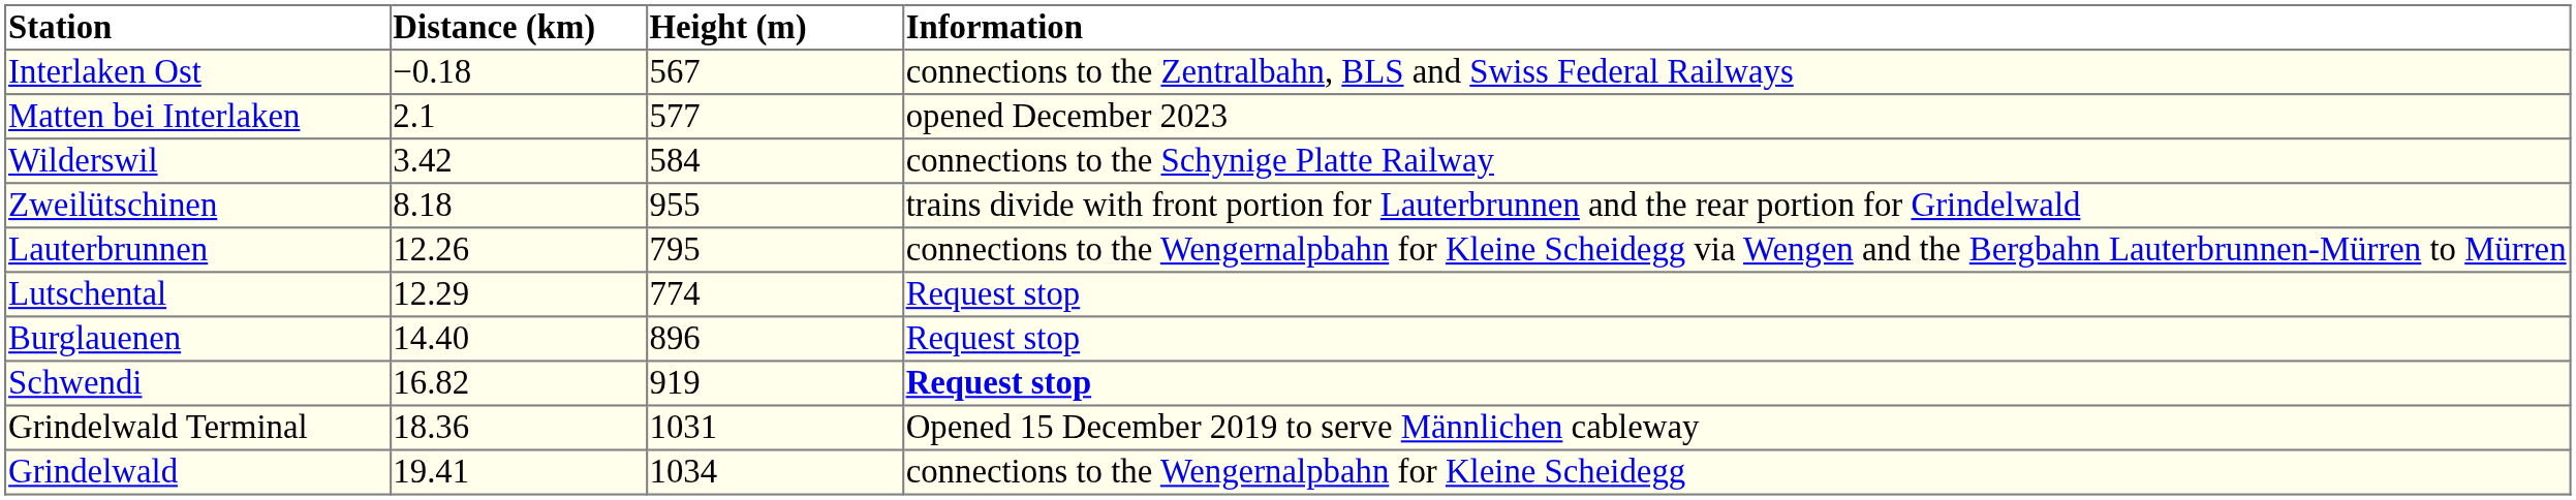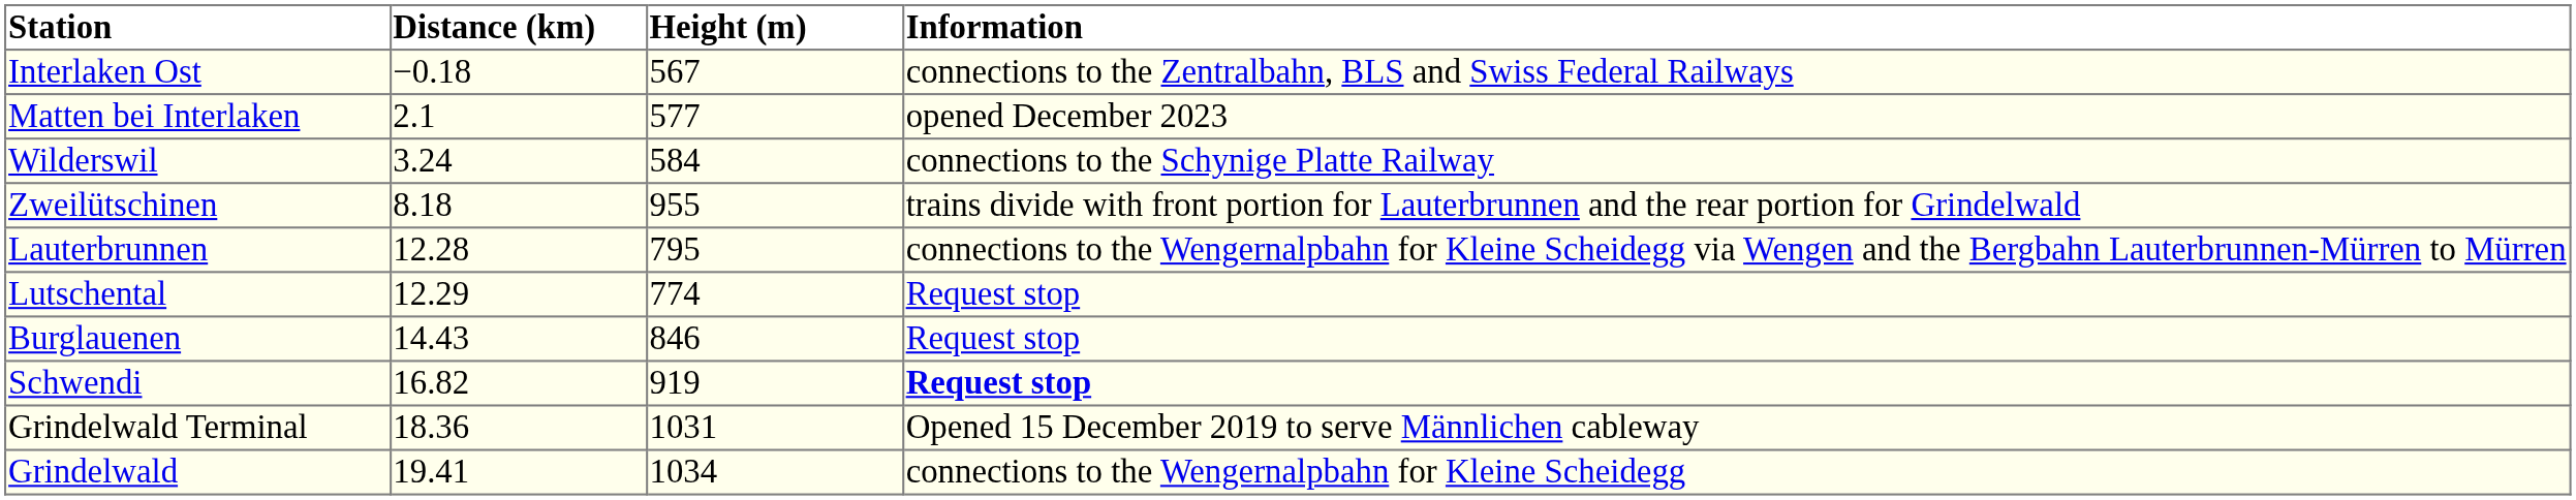 <table border=1 style="border-collapse: collapse">
 <tr align=left>
 <th width="15%">Station</th>
 <th width="10%">Distance (km)</th>
 <th width="10%">Height (m)</th>
 <th width="65%">Information</th>
 </tr>
 <tr valign=top bgcolor="#ffffec">
 <td><a href='#'>Interlaken Ost</a></td>
 <td>−0.18</td>
 <td>567</td>
 <td>connections to the <a href='#'>Zentralbahn</a>, <a href='#'>BLS</a> and <a href='#'>Swiss Federal Railways</a></td>
 </tr>
 <tr valign=top bgcolor="#ffffec">
 <td><a href='#'>Matten bei Interlaken</a></td>
 <td>2.1</td>
 <td>577</td>
 <td>opened December 2023</td>
 </tr>
 <tr valign=top bgcolor="#ffffec">
 <td><a href='#'>Wilderswil</a></td>
-<td>3.42</td>
+<td>3.24</td>
 <td>584</td>
 <td>connections to the <a href='#'>Schynige Platte Railway</a></td>
 </tr>
 <tr valign=top bgcolor="#ffffec">
 <td><a href='#'>Zweilütschinen</a></td>
 <td>8.18</td>
 <td>955</td>
 <td>trains divide with front portion for <a href='#'>Lauterbrunnen</a> and the rear portion for <a href='#'>Grindelwald</a></td>
 </tr>
 <tr valign=top bgcolor="#ffffec">
 <td><a href='#'>Lauterbrunnen</a></td>
-<td>12.26</td>
+<td>12.28</td>
 <td>795</td>
 <td>connections to the <a href='#'>Wengernalpbahn</a> for <a href='#'>Kleine Scheidegg</a> via <a href='#'>Wengen</a> and the <a href='#'>Bergbahn Lauterbrunnen-Mürren</a> to <a href='#'>Mürren</a></td>
 </tr>
 <tr valign=top bgcolor="#ffffec">
 <td><a href='#'>Lutschental</a></td>
 <td>12.29</td>
 <td>774</td>
 <td><a href='#'>Request stop</a></td>
 </tr>
 <tr valign=top bgcolor="#ffffec">
 <td><a href='#'>Burglauenen</a></td>
-<td>14.40</td>
-<td>896</td>
+<td>14.43</td>
+<td>846</td>
 <td><a href='#'>Request stop</a></td>
 </tr>
 <tr valign=top bgcolor="#ffffec">
 <td><a href='#'>Schwendi</a></td>
 <td>16.82</td>
 <td>919</td>
 <td><strong><a href='#'>Request stop</a></strong></td>
 </tr>
 <tr valign=top bgcolor="#ffffec">
 <td>Grindelwald Terminal</td>
 <td>18.36</td>
 <td>1031</td>
 <td>Opened 15 December 2019 to serve <a href='#'>Männlichen</a> cableway</td>
 </tr>
 <tr valign=top bgcolor="#ffffec">
 <td><a href='#'>Grindelwald</a></td>
 <td>19.41</td>
 <td>1034</td>
 <td>connections to the <a href='#'>Wengernalpbahn</a> for <a href='#'>Kleine Scheidegg</a></td>
 </tr>
 </table>
